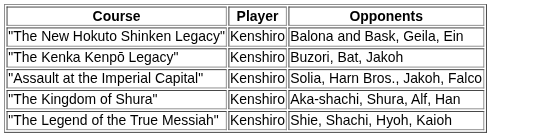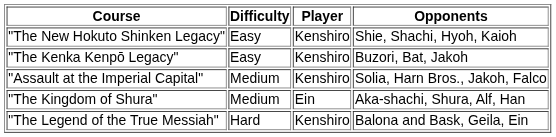 <table border="1">
 <tr>
 <th>Course</th>
+<th>Difficulty</th>
 <th>Player</th>
 <th>Opponents</th>
 </tr>
 <tr>
 <td>"The New Hokuto Shinken Legacy"</td>
+<td>Easy</td>
 <td>Kenshiro</td>
-<td>Balona and Bask, Geila, Ein</td>
+<td>Shie, Shachi, Hyoh, Kaioh</td>
 </tr>
 <tr>
 <td>"The Kenka Kenpō Legacy"</td>
+<td>Easy</td>
 <td>Kenshiro</td>
 <td>Buzori, Bat, Jakoh</td>
 </tr>
 <tr>
 <td>"Assault at the Imperial Capital"</td>
+<td>Medium</td>
 <td>Kenshiro</td>
 <td>Solia, Harn Bros., Jakoh, Falco</td>
 </tr>
 <tr>
 <td>"The Kingdom of Shura"</td>
-<td>Kenshiro</td>
+<td>Medium</td>
+<td>Ein</td>
 <td>Aka-shachi, Shura, Alf, Han</td>
 </tr>
 <tr>
 <td>"The Legend of the True Messiah"</td>
+<td>Hard</td>
 <td>Kenshiro</td>
-<td>Shie, Shachi, Hyoh, Kaioh</td>
+<td>Balona and Bask, Geila, Ein</td>
 </tr>
 </table>
